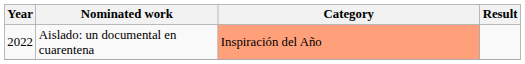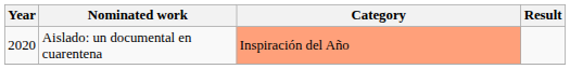 <table class="wikitable">
 <tr>
 <th width="10">Year</th>
 <th width="220">Nominated work</th>
 <th width="320">Category</th>
 <th width="30">Result</th>
 </tr>
 <tr>
-<td>2022</td>
+<td>2020</td>
 <td>Aislado: un documental en cuarentena</td>
 <td style="background: lightsalmon;">Inspiración del Año</td>
 <td></td>
 </tr>
 <tr>
 </tr>
 </table>
